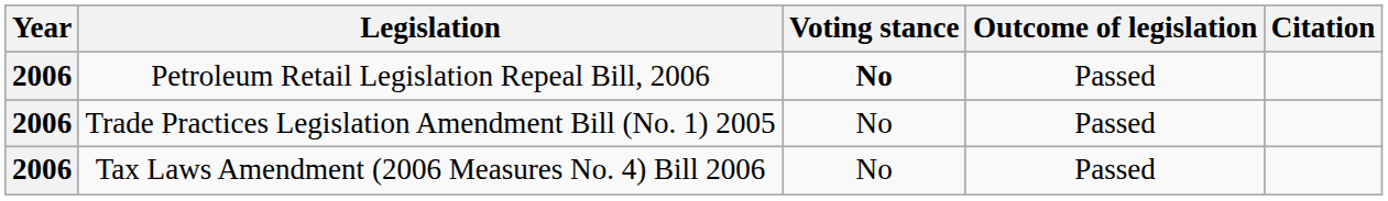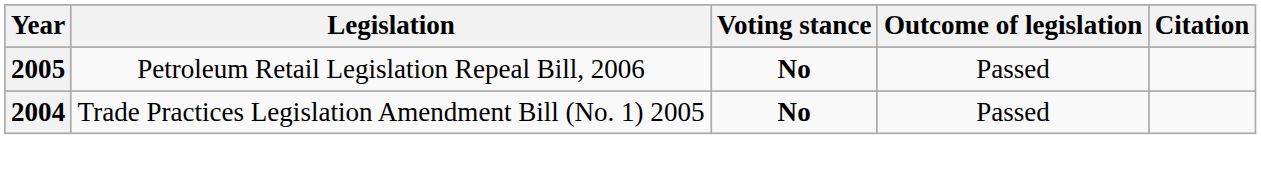 <table class="wikitable">
 <tr>
 <th>Year</th>
 <th>Legislation</th>
 <th>Voting stance</th>
 <th>Outcome of legislation</th>
 <th>Citation</th>
 </tr>
 <tr>
-<th style="text-align:center">2006</th>
+<th style="text-align:center">2005</th>
 <td style="text-align:center">Petroleum Retail Legislation Repeal Bill, 2006</td>
 <td style="text-align:center"><strong>No</strong></td>
 <td style="text-align:center">Passed</td>
 <td style="text-align:center"></td>
 </tr>
 <tr>
-<th style="text-align:center">2006</th>
+<th style="text-align:center">2004</th>
 <td style="text-align:center">Trade Practices Legislation Amendment Bill (No. 1) 2005</td>
-<td style="text-align:center">No</td>
-<td style="text-align:center">Passed</td>
-<td style="text-align:center"></td>
-</tr>
-<tr>
-<th style="text-align:center">2006</th>
-<td style="text-align:center">Tax Laws Amendment (2006 Measures No. 4) Bill 2006</td>
-<td style="text-align:center">No</td>
+<td style="text-align:center"><strong>No</strong></td>
 <td style="text-align:center">Passed</td>
 <td style="text-align:center"></td>
 </tr>
 </table>
